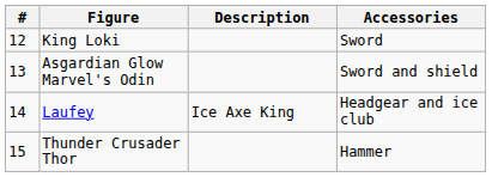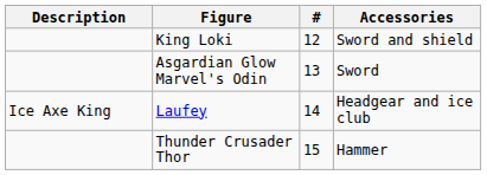 <table class="wikitable" width="70%">
 <tr>
+<th width=31%>Description</th>
+<th width=31%>Figure</th>
 <th width=7%>#</th>
-<th width=31%>Figure</th>
-<th width=31%>Description</th>
 <th width=31%>Accessories</th>
 </tr>
 <tr>
+<td></td>
+<td>King Loki</td>
 <td>12</td>
-<td>King Loki</td>
+<td>Sword and shield</td>
+</tr>
+<tr>
 <td></td>
+<td>Asgardian Glow Marvel's Odin</td>
+<td>13</td>
 <td>Sword</td>
 </tr>
 <tr>
-<td>13</td>
-<td>Asgardian Glow Marvel's Odin</td>
-<td></td>
-<td>Sword and shield</td>
-</tr>
-<tr>
+<td>Ice Axe King</td>
+<td><a href='#'>Laufey</a></td>
 <td>14</td>
-<td><a href='#'>Laufey</a></td>
-<td>Ice Axe King</td>
 <td>Headgear and ice club</td>
 </tr>
 <tr>
+<td></td>
+<td>Thunder Crusader Thor</td>
 <td>15</td>
-<td>Thunder Crusader Thor</td>
-<td></td>
 <td>Hammer</td>
 </tr>
 </table>
